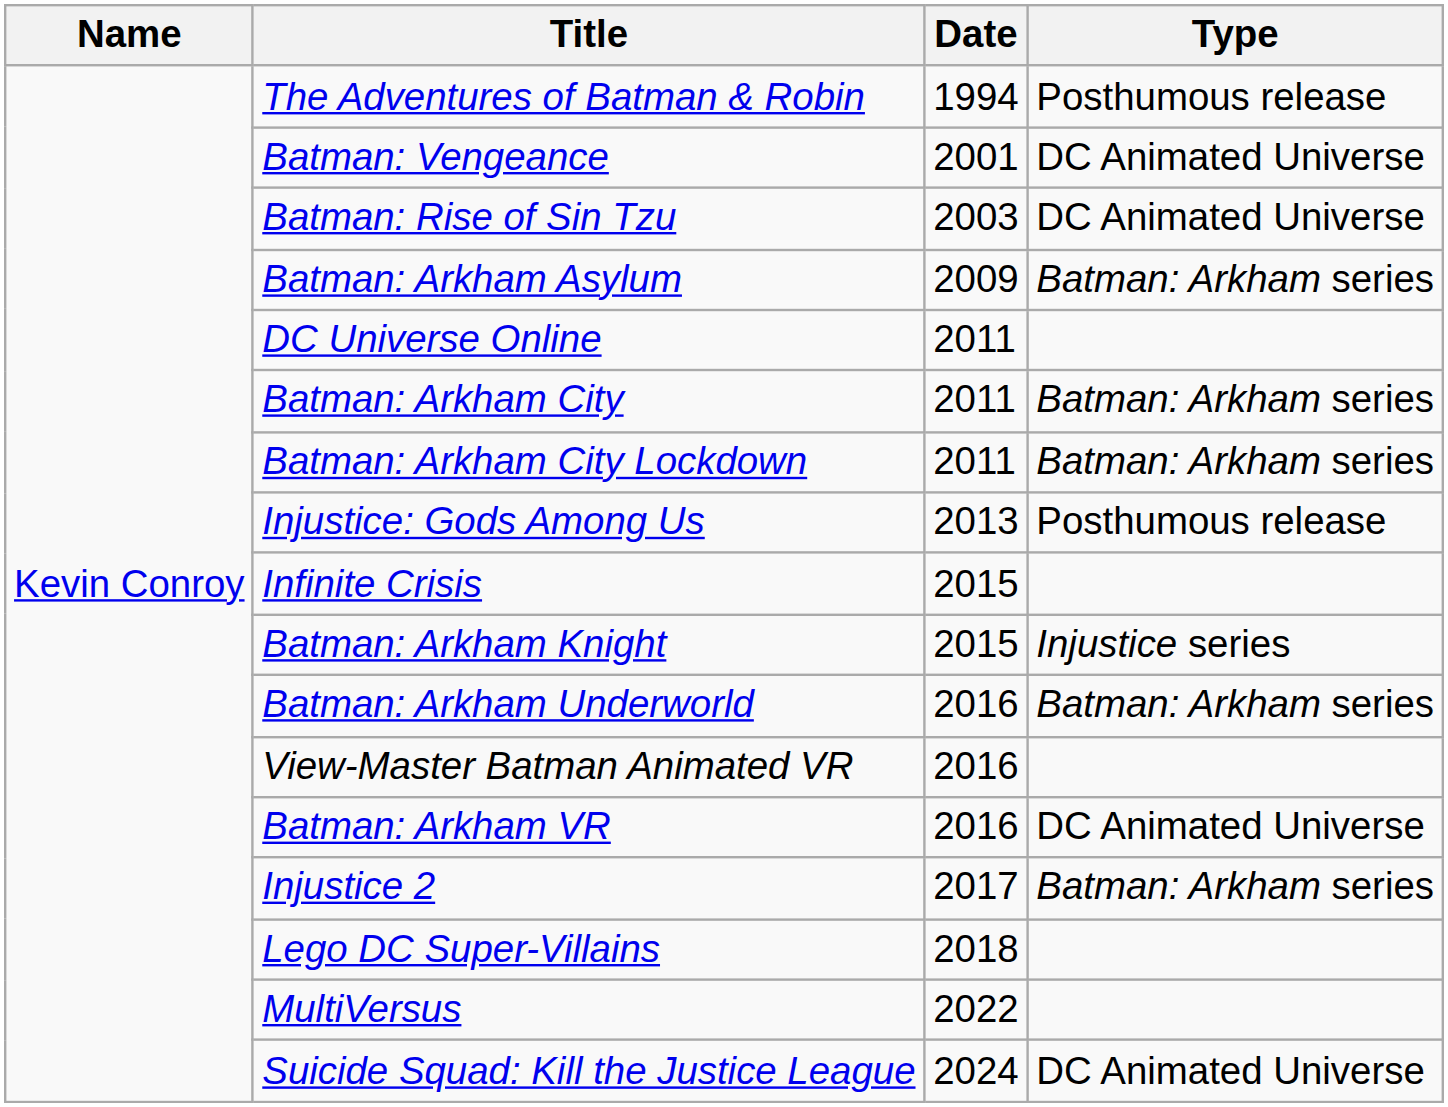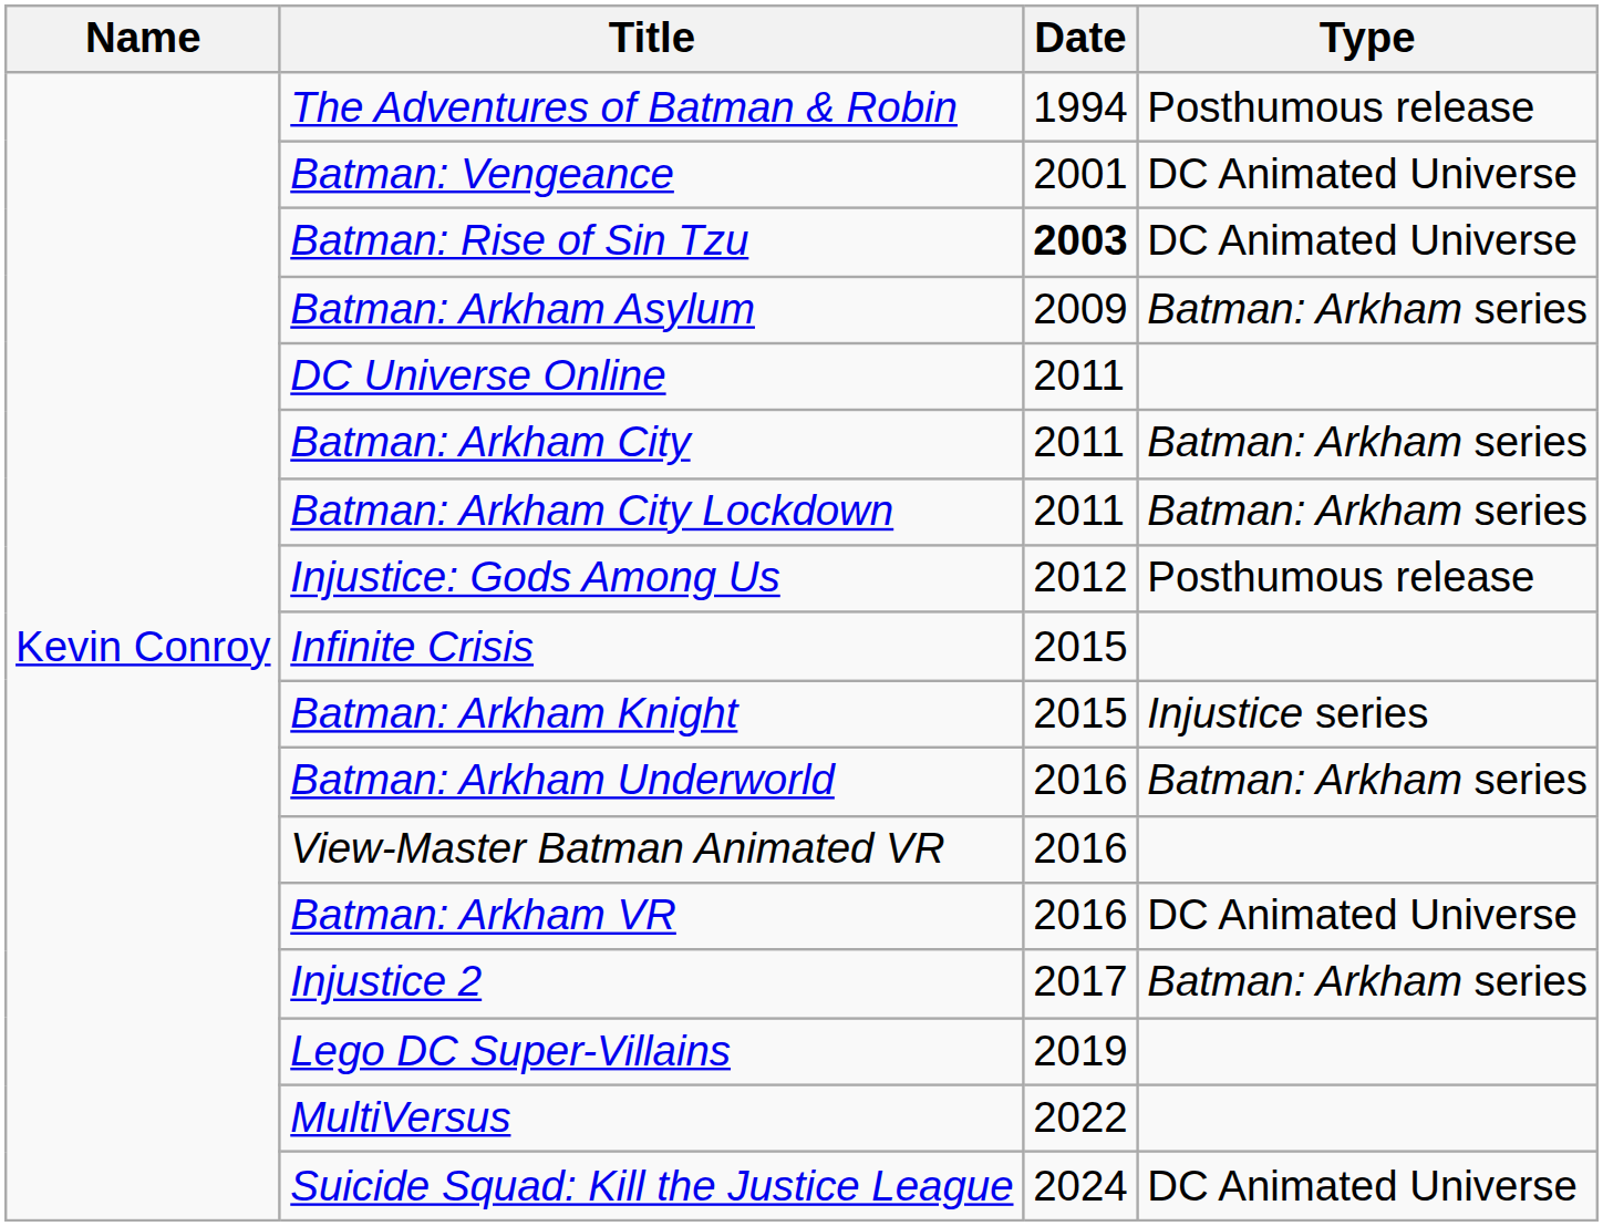 <table class="wikitable sortable">
 <tr>
 <th>Name</th>
 <th>Title</th>
 <th>Date</th>
 <th>Type</th>
 </tr>
 <tr>
 <td rowspan="17"><a href='#'>Kevin Conroy</a></td>
 <td><em><a href='#'>The Adventures of Batman & Robin</a></em></td>
 <td>1994</td>
 <td>Posthumous release</td>
 </tr>
 <tr>
 <td><em><a href='#'>Batman: Vengeance</a></em></td>
 <td>2001</td>
 <td>DC Animated Universe</td>
 </tr>
 <tr>
 <td><em><a href='#'>Batman: Rise of Sin Tzu</a></em></td>
-<td>2003</td>
+<td><strong>2003</strong></td>
 <td>DC Animated Universe</td>
 </tr>
 <tr>
 <td><em><a href='#'>Batman: Arkham Asylum</a></em></td>
 <td>2009</td>
 <td><em>Batman: Arkham</em> series</td>
 </tr>
 <tr>
 <td><em><a href='#'>DC Universe Online</a></em></td>
 <td>2011</td>
 <td></td>
 </tr>
 <tr>
 <td><em><a href='#'>Batman: Arkham City</a></em></td>
 <td>2011</td>
 <td><em>Batman: Arkham</em> series</td>
 </tr>
 <tr>
 <td><em><a href='#'>Batman: Arkham City Lockdown</a></em></td>
 <td>2011</td>
 <td><em>Batman: Arkham</em> series</td>
 </tr>
 <tr>
 <td><em><a href='#'>Injustice: Gods Among Us</a></em></td>
-<td>2013</td>
+<td>2012</td>
 <td>Posthumous release</td>
 </tr>
 <tr>
 <td><em><a href='#'>Infinite Crisis</a></em></td>
 <td>2015</td>
 <td></td>
 </tr>
 <tr>
 <td><em><a href='#'>Batman: Arkham Knight</a></em></td>
 <td>2015</td>
 <td><em>Injustice</em> series</td>
 </tr>
 <tr>
 <td><em><a href='#'>Batman: Arkham Underworld</a></em></td>
 <td>2016</td>
 <td><em>Batman: Arkham</em> series</td>
 </tr>
 <tr>
 <td><em>View-Master Batman Animated VR</em></td>
 <td>2016</td>
 <td></td>
 </tr>
 <tr>
 <td><em><a href='#'>Batman: Arkham VR</a></em></td>
 <td>2016</td>
 <td>DC Animated Universe</td>
 </tr>
 <tr>
 <td><em><a href='#'>Injustice 2</a></em></td>
 <td>2017</td>
 <td><em>Batman: Arkham</em> series</td>
 </tr>
 <tr>
 <td><em><a href='#'>Lego DC Super-Villains</a></em></td>
-<td>2018</td>
+<td>2019</td>
 <td></td>
 </tr>
 <tr>
 <td><em><a href='#'>MultiVersus</a></em></td>
 <td>2022</td>
 <td></td>
 </tr>
 <tr>
 <td><em><a href='#'>Suicide Squad: Kill the Justice League</a></em></td>
 <td>2024</td>
 <td>DC Animated Universe</td>
 </tr>
 </table>
